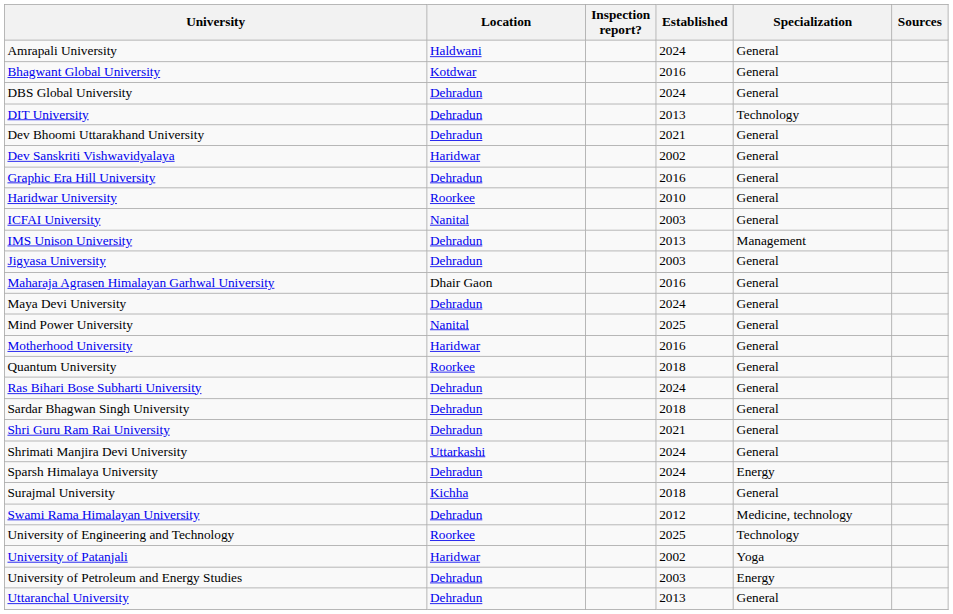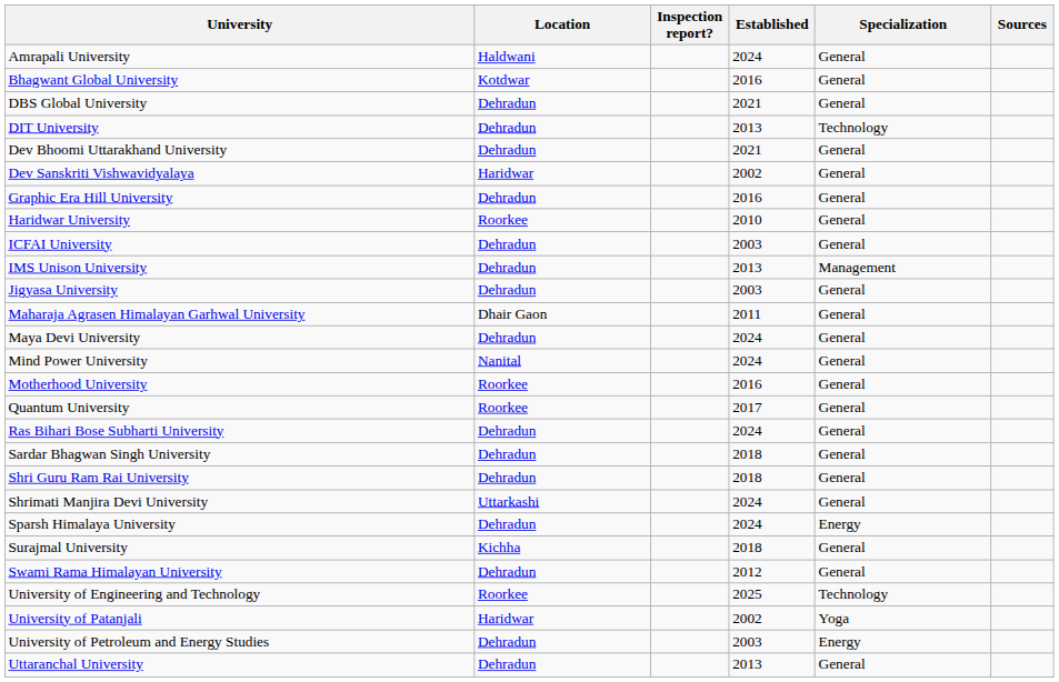 <table class="wikitable sortable collapsible plainrowheaders" border="1" style="text-align:left; width:90%">
 <tr>
 <th scope="col" style="width: 40%;">University</th>
 <th scope="col" style="width: 15%;">Location</th>
 <th scope="col" style="width: 5%;">Inspection report?</th>
 <th scope="col" style="width: 5%;">Established</th>
 <th scope="col" style="width: 15%;">Specialization</th>
 <th scope="col" style="width: 5%;" class="unsortable">Sources</th>
 </tr>
 <tr>
 <td>Amrapali University</td>
 <td><a href='#'>Haldwani</a></td>
 <td></td>
 <td>2024</td>
 <td>General</td>
 <td></td>
 </tr>
 <tr>
 <td><a href='#'>Bhagwant Global University</a></td>
 <td><a href='#'>Kotdwar</a></td>
 <td></td>
 <td>2016</td>
 <td>General</td>
 <td></td>
 </tr>
 <tr>
 <td>DBS Global University</td>
 <td><a href='#'>Dehradun</a></td>
 <td></td>
-<td>2024</td>
+<td>2021</td>
 <td>General</td>
 <td></td>
 </tr>
 <tr>
 <td><a href='#'>DIT University</a></td>
 <td><a href='#'>Dehradun</a></td>
 <td></td>
 <td>2013</td>
 <td>Technology</td>
 <td></td>
 </tr>
 <tr>
 <td>Dev Bhoomi Uttarakhand University</td>
 <td><a href='#'>Dehradun</a></td>
 <td></td>
 <td>2021</td>
 <td>General</td>
 <td></td>
 </tr>
 <tr>
 <td><a href='#'>Dev Sanskriti Vishwavidyalaya</a></td>
 <td><a href='#'>Haridwar</a></td>
 <td></td>
 <td>2002</td>
 <td>General</td>
 <td></td>
 </tr>
 <tr>
 <td><a href='#'>Graphic Era Hill University</a></td>
 <td><a href='#'>Dehradun</a></td>
 <td></td>
 <td>2016</td>
 <td>General</td>
 <td></td>
 </tr>
 <tr>
 <td><a href='#'>Haridwar University</a></td>
 <td><a href='#'>Roorkee</a></td>
 <td></td>
 <td>2010</td>
 <td>General</td>
 <td></td>
 </tr>
 <tr>
 <td><a href='#'>ICFAI University</a></td>
-<td><a href='#'>Nanital</a></td>
+<td><a href='#'>Dehradun</a></td>
 <td></td>
 <td>2003</td>
 <td>General</td>
 <td></td>
 </tr>
 <tr>
 <td><a href='#'>IMS Unison University</a></td>
 <td><a href='#'>Dehradun</a></td>
 <td></td>
 <td>2013</td>
 <td>Management</td>
 <td></td>
 </tr>
 <tr>
 <td><a href='#'>Jigyasa University</a></td>
 <td><a href='#'>Dehradun</a></td>
 <td></td>
 <td>2003</td>
 <td>General</td>
 <td></td>
 </tr>
 <tr>
 <td><a href='#'>Maharaja Agrasen Himalayan Garhwal University</a></td>
 <td>Dhair Gaon</td>
 <td></td>
-<td>2016</td>
+<td>2011</td>
 <td>General</td>
 <td></td>
 </tr>
 <tr>
 <td>Maya Devi University</td>
 <td><a href='#'>Dehradun</a></td>
 <td></td>
 <td>2024</td>
 <td>General</td>
 <td></td>
 </tr>
 <tr>
 <td>Mind Power University</td>
 <td><a href='#'>Nanital</a></td>
 <td></td>
-<td>2025</td>
+<td>2024</td>
 <td>General</td>
 <td></td>
 </tr>
 <tr>
 <td><a href='#'>Motherhood University</a></td>
-<td><a href='#'>Haridwar</a></td>
+<td><a href='#'>Roorkee</a></td>
 <td></td>
 <td>2016</td>
 <td>General</td>
 <td></td>
 </tr>
 <tr>
 <td>Quantum University</td>
 <td><a href='#'>Roorkee</a></td>
 <td></td>
-<td>2018</td>
+<td>2017</td>
 <td>General</td>
 <td></td>
 </tr>
 <tr>
 <td><a href='#'>Ras Bihari Bose Subharti University</a></td>
 <td><a href='#'>Dehradun</a></td>
 <td></td>
 <td>2024</td>
 <td>General</td>
 <td></td>
 </tr>
 <tr>
 <td>Sardar Bhagwan Singh University</td>
 <td><a href='#'>Dehradun</a></td>
 <td></td>
 <td>2018</td>
 <td>General</td>
 <td></td>
 </tr>
 <tr>
 <td><a href='#'>Shri Guru Ram Rai University</a></td>
 <td><a href='#'>Dehradun</a></td>
 <td></td>
-<td>2021</td>
+<td>2018</td>
 <td>General</td>
 <td></td>
 </tr>
 <tr>
 <td>Shrimati Manjira Devi University</td>
 <td><a href='#'>Uttarkashi</a></td>
 <td></td>
 <td>2024</td>
 <td>General</td>
 <td></td>
 </tr>
 <tr>
 <td>Sparsh Himalaya University</td>
 <td><a href='#'>Dehradun</a></td>
 <td></td>
 <td>2024</td>
 <td>Energy</td>
 <td></td>
 </tr>
 <tr>
 <td>Surajmal University</td>
 <td><a href='#'>Kichha</a></td>
 <td></td>
 <td>2018</td>
 <td>General</td>
 <td></td>
 </tr>
 <tr>
 <td><a href='#'>Swami Rama Himalayan University</a></td>
 <td><a href='#'>Dehradun</a></td>
 <td></td>
 <td>2012</td>
-<td>Medicine, technology</td>
+<td>General</td>
 <td></td>
 </tr>
 <tr>
 <td>University of Engineering and Technology</td>
 <td><a href='#'>Roorkee</a></td>
 <td></td>
 <td>2025</td>
 <td>Technology</td>
 <td></td>
 </tr>
 <tr>
 <td><a href='#'>University of Patanjali</a></td>
 <td><a href='#'>Haridwar</a></td>
 <td><wbr></td>
 <td>2002</td>
 <td>Yoga</td>
 <td></td>
 </tr>
 <tr>
 <td>University of Petroleum and Energy Studies</td>
 <td><a href='#'>Dehradun</a></td>
 <td></td>
 <td>2003</td>
 <td>Energy</td>
 <td></td>
 </tr>
 <tr>
 <td><a href='#'>Uttaranchal University</a></td>
 <td><a href='#'>Dehradun</a></td>
 <td></td>
 <td>2013</td>
 <td>General</td>
 <td></td>
 </tr>
 </table>
